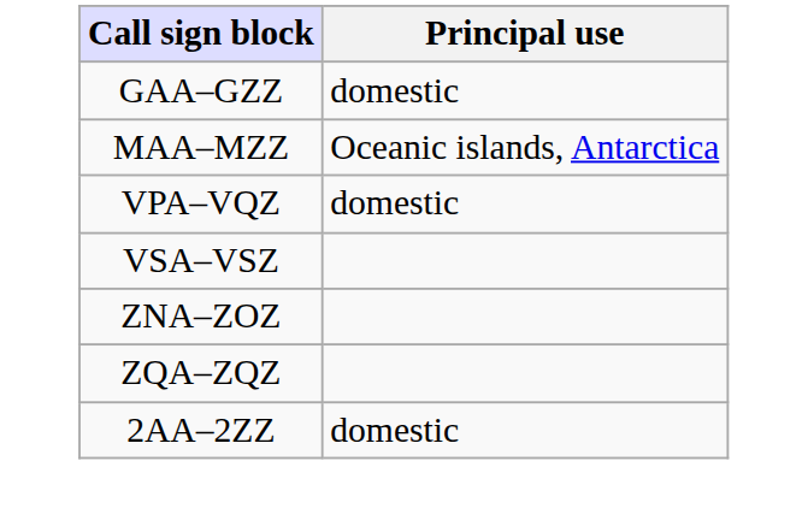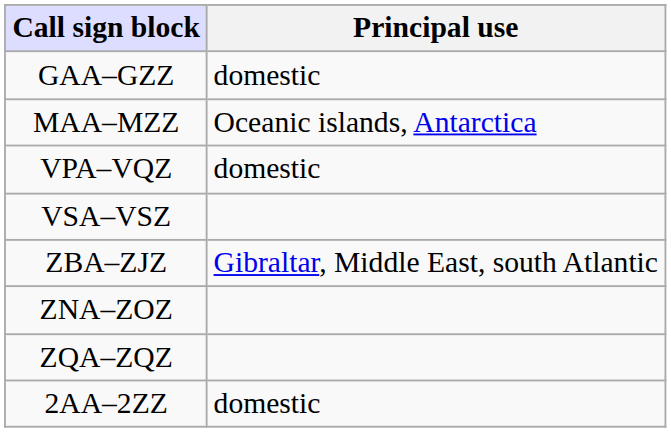 <table class=wikitable style="margin: 1em auto 1em auto;">
 <tr>
 <th style="background: #ddddff;">Call sign block</th>
 <th>Principal use</th>
 </tr>
 <tr>
 <td align="center">GAA–GZZ</td>
 <td>domestic</td>
 </tr>
 <tr>
 <td align="center">MAA–MZZ</td>
 <td>Oceanic islands, <a href='#'>Antarctica</a></td>
 </tr>
 <tr>
 <td align="center">VPA–VQZ</td>
 <td>domestic</td>
 </tr>
 <tr>
 <td align="center">VSA–VSZ</td>
 <td></td>
 </tr>
 <tr>
+<td align="center">ZBA–ZJZ</td>
+<td><a href='#'>Gibraltar</a>, Middle East, south Atlantic</td>
+</tr>
+<tr>
 <td align="center">ZNA–ZOZ</td>
 <td></td>
 </tr>
 <tr>
 <td align="center">ZQA–ZQZ</td>
 <td></td>
 </tr>
 <tr>
 <td align="center">2AA–2ZZ</td>
 <td>domestic</td>
 </tr>
 </table>
